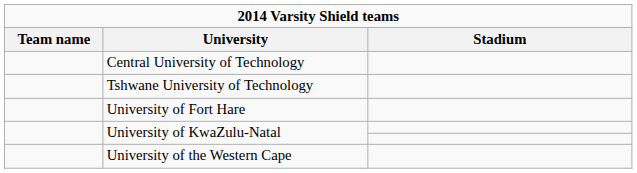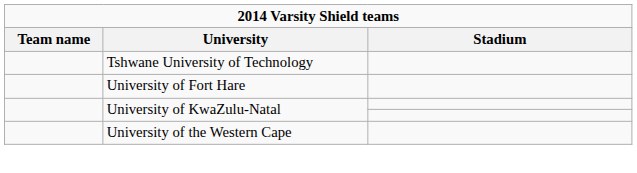 <table class="wikitable">
 <tr>
 <td colspan=3 align=center><strong>2014 Varsity Shield teams</strong></td>
 </tr>
 <tr>
 <th width="100">Team name</th>
 <th width="280">University</th>
 <th width="280">Stadium</th>
-</tr>
-<tr>
-<td></td>
-<td>Central University of Technology</td>
-<td></td>
 </tr>
 <tr>
 <td></td>
 <td>Tshwane University of Technology</td>
 <td></td>
 </tr>
 <tr>
 <td></td>
 <td>University of Fort Hare</td>
 <td></td>
 </tr>
 <tr>
 <td rowspan=2></td>
 <td rowspan=2>University of KwaZulu-Natal</td>
 <td></td>
 </tr>
 <tr>
 <td></td>
 </tr>
 <tr>
 <td></td>
 <td>University of the Western Cape</td>
 <td></td>
 </tr>
 </table>
